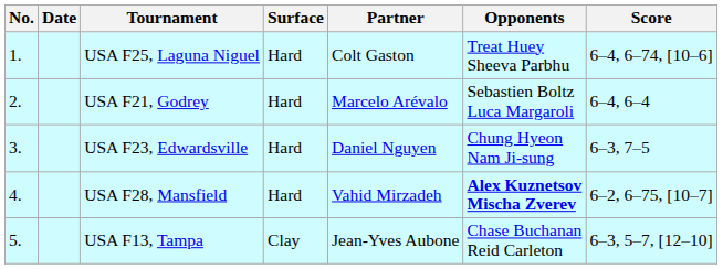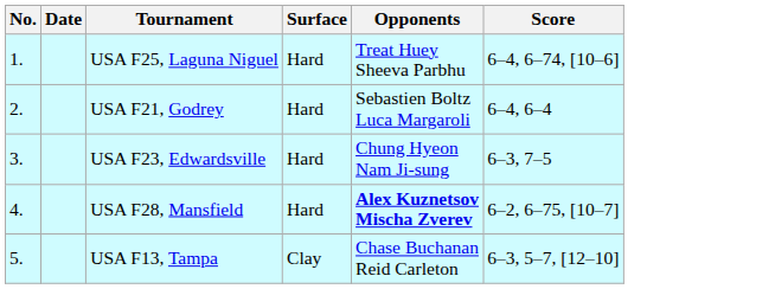 <table class="sortable wikitable">
 <tr>
 <th>No.</th>
 <th>Date</th>
 <th>Tournament</th>
 <th>Surface</th>
-<th>Partner</th>
 <th>Opponents</th>
 <th class="unsortable">Score</th>
 </tr>
 <tr style="background:#cffcff;">
 <td>1.</td>
 <td></td>
 <td>USA F25, <a href='#'>Laguna Niguel</a></td>
 <td>Hard</td>
-<td> Colt Gaston</td>
 <td> <a href='#'>Treat Huey</a> <br>  Sheeva Parbhu</td>
 <td>6–4, 6–74, [10–6]</td>
 </tr>
 <tr style="background:#cffcff;">
 <td>2.</td>
 <td></td>
 <td>USA F21, <a href='#'>Godrey</a></td>
 <td>Hard</td>
-<td> <a href='#'>Marcelo Arévalo</a></td>
 <td> Sebastien Boltz <br>  <a href='#'>Luca Margaroli</a></td>
 <td>6–4, 6–4</td>
 </tr>
 <tr style="background:#cffcff;">
 <td>3.</td>
 <td></td>
 <td>USA F23, <a href='#'>Edwardsville</a></td>
 <td>Hard</td>
-<td> <a href='#'>Daniel Nguyen</a></td>
 <td> <a href='#'>Chung Hyeon</a> <br>  <a href='#'>Nam Ji-sung</a></td>
 <td>6–3, 7–5</td>
 </tr>
 <tr style="background:#cffcff;">
 <td>4.</td>
 <td></td>
 <td>USA F28, <a href='#'>Mansfield</a></td>
 <td>Hard</td>
-<td> <a href='#'>Vahid Mirzadeh</a></td>
 <td><strong> <a href='#'>Alex Kuznetsov</a> <br>  <a href='#'>Mischa Zverev</a></strong></td>
 <td>6–2, 6–75, [10–7]</td>
 </tr>
 <tr style="background:#cffcff;">
 <td>5.</td>
 <td></td>
 <td>USA F13, <a href='#'>Tampa</a></td>
 <td>Clay</td>
-<td> Jean-Yves Aubone</td>
 <td> <a href='#'>Chase Buchanan</a> <br>  Reid Carleton</td>
 <td>6–3, 5–7, [12–10]</td>
 </tr>
 </table>
